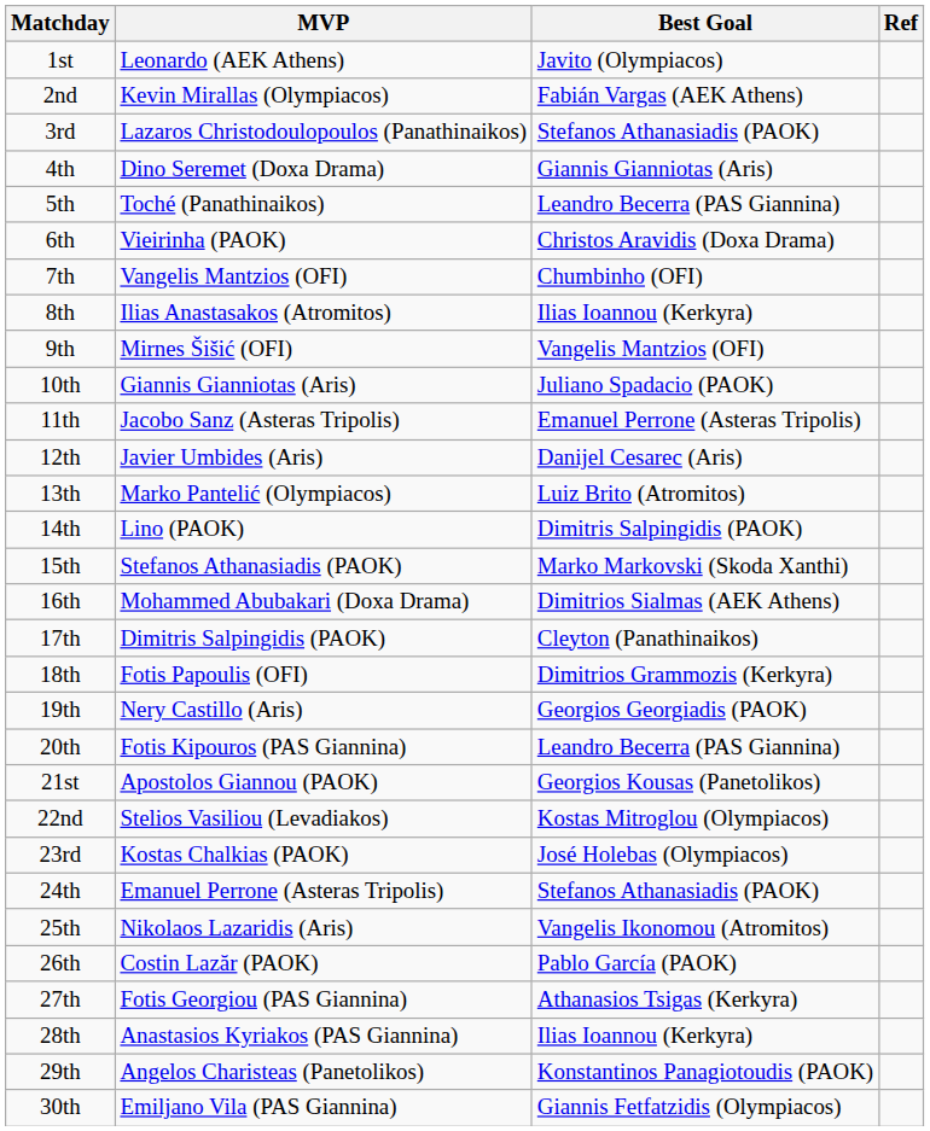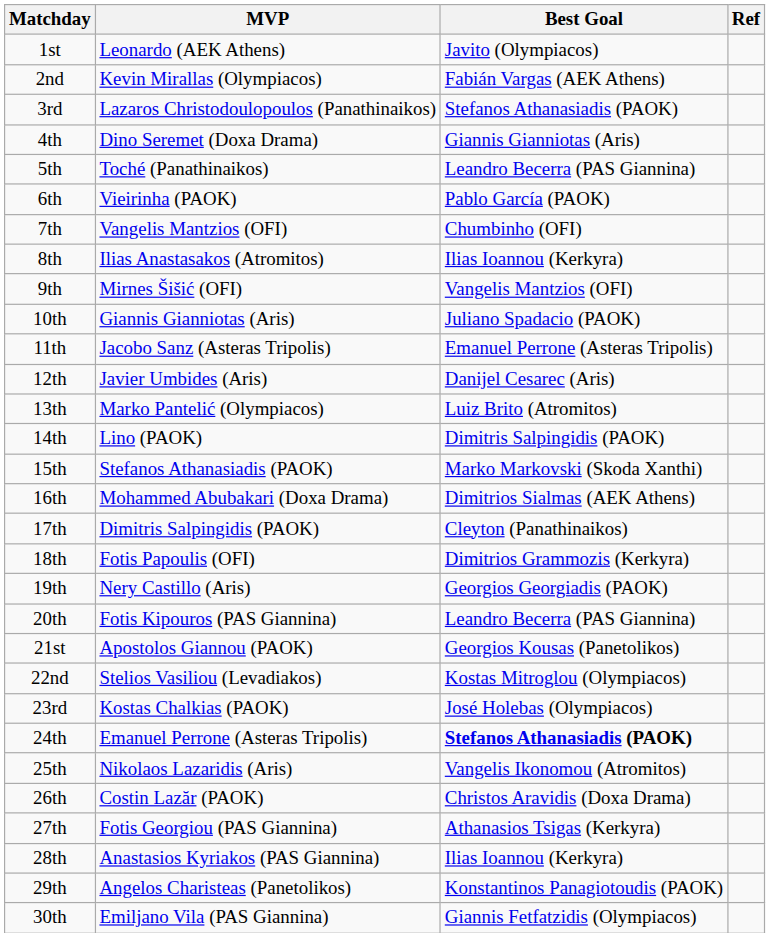 <table class="wikitable">
 <tr>
 <th>Matchday</th>
 <th>MVP</th>
 <th>Best Goal</th>
 <th>Ref</th>
 </tr>
 <tr>
 <td align="center">1st</td>
 <td> <a href='#'>Leonardo</a> (AEK Athens)</td>
 <td> <a href='#'>Javito</a> (Olympiacos)</td>
 <td align="center"></td>
 </tr>
 <tr>
 <td align="center">2nd</td>
 <td> <a href='#'>Kevin Mirallas</a> (Olympiacos)</td>
 <td> <a href='#'>Fabián Vargas</a> (AEK Athens)</td>
 <td align="center"></td>
 </tr>
 <tr>
 <td align="center">3rd</td>
 <td> <a href='#'>Lazaros Christodoulopoulos</a> (Panathinaikos)</td>
 <td> <a href='#'>Stefanos Athanasiadis</a> (PAOK)</td>
 <td align="center"></td>
 </tr>
 <tr>
 <td align="center">4th</td>
 <td> <a href='#'>Dino Seremet</a> (Doxa Drama)</td>
 <td> <a href='#'>Giannis Gianniotas</a> (Aris)</td>
 <td align="center"></td>
 </tr>
 <tr>
 <td align="center">5th</td>
 <td> <a href='#'>Toché</a> (Panathinaikos)</td>
 <td> <a href='#'>Leandro Becerra</a> (PAS Giannina)</td>
 <td align="center"></td>
 </tr>
 <tr>
 <td align="center">6th</td>
 <td> <a href='#'>Vieirinha</a> (PAOK)</td>
-<td> <a href='#'>Christos Aravidis</a> (Doxa Drama)</td>
+<td> <a href='#'>Pablo García</a> (PAOK)</td>
 <td align="center"></td>
 </tr>
 <tr>
 <td align="center">7th</td>
 <td> <a href='#'>Vangelis Mantzios</a> (OFI)</td>
 <td> <a href='#'>Chumbinho</a> (OFI)</td>
 <td align="center"></td>
 </tr>
 <tr>
 <td align="center">8th</td>
 <td> <a href='#'>Ilias Anastasakos</a> (Atromitos)</td>
 <td> <a href='#'>Ilias Ioannou</a> (Kerkyra)</td>
 <td align="center"></td>
 </tr>
 <tr>
 <td align="center">9th</td>
 <td> <a href='#'>Mirnes Šišić</a> (OFI)</td>
 <td> <a href='#'>Vangelis Mantzios</a> (OFI)</td>
 <td align="center"></td>
 </tr>
 <tr>
 <td align="center">10th</td>
 <td> <a href='#'>Giannis Gianniotas</a> (Aris)</td>
 <td> <a href='#'>Juliano Spadacio</a> (PAOK)</td>
 <td align="center"></td>
 </tr>
 <tr>
 <td align="center">11th</td>
 <td> <a href='#'>Jacobo Sanz</a> (Asteras Tripolis)</td>
 <td> <a href='#'>Emanuel Perrone</a> (Asteras Tripolis)</td>
 <td align="center"></td>
 </tr>
 <tr>
 <td align="center">12th</td>
 <td> <a href='#'>Javier Umbides</a> (Aris)</td>
 <td> <a href='#'>Danijel Cesarec</a> (Aris)</td>
 <td align="center"></td>
 </tr>
 <tr>
 <td align="center">13th</td>
 <td> <a href='#'>Marko Pantelić</a> (Olympiacos)</td>
 <td> <a href='#'>Luiz Brito</a> (Atromitos)</td>
 <td align="center"></td>
 </tr>
 <tr>
 <td align="center">14th</td>
 <td> <a href='#'>Lino</a> (PAOK)</td>
 <td> <a href='#'>Dimitris Salpingidis</a> (PAOK)</td>
 <td align="center"></td>
 </tr>
 <tr>
 <td align="center">15th</td>
 <td> <a href='#'>Stefanos Athanasiadis</a> (PAOK)</td>
 <td> <a href='#'>Marko Markovski</a> (Skoda Xanthi)</td>
 <td align="center"></td>
 </tr>
 <tr>
 <td align="center">16th</td>
 <td> <a href='#'>Mohammed Abubakari</a> (Doxa Drama)</td>
 <td> <a href='#'>Dimitrios Sialmas</a> (AEK Athens)</td>
 <td align="center"></td>
 </tr>
 <tr>
 <td align="center">17th</td>
 <td> <a href='#'>Dimitris Salpingidis</a> (PAOK)</td>
 <td> <a href='#'>Cleyton</a> (Panathinaikos)</td>
 <td align="center"></td>
 </tr>
 <tr>
 <td align="center">18th</td>
 <td> <a href='#'>Fotis Papoulis</a> (OFI)</td>
 <td> <a href='#'>Dimitrios Grammozis</a> (Kerkyra)</td>
 <td align="center"></td>
 </tr>
 <tr>
 <td align="center">19th</td>
 <td> <a href='#'>Nery Castillo</a> (Aris)</td>
 <td> <a href='#'>Georgios Georgiadis</a> (PAOK)</td>
 <td align="center"></td>
 </tr>
 <tr>
 <td align="center">20th</td>
 <td> <a href='#'>Fotis Kipouros</a> (PAS Giannina)</td>
 <td> <a href='#'>Leandro Becerra</a> (PAS Giannina)</td>
 <td align="center"></td>
 </tr>
 <tr>
 <td align="center">21st</td>
 <td> <a href='#'>Apostolos Giannou</a> (PAOK)</td>
 <td> <a href='#'>Georgios Kousas</a> (Panetolikos)</td>
 <td align="center"></td>
 </tr>
 <tr>
 <td align="center">22nd</td>
 <td> <a href='#'>Stelios Vasiliou</a> (Levadiakos)</td>
 <td> <a href='#'>Kostas Mitroglou</a> (Olympiacos)</td>
 <td align="center"></td>
 </tr>
 <tr>
 <td align="center">23rd</td>
 <td> <a href='#'>Kostas Chalkias</a> (PAOK)</td>
 <td> <a href='#'>José Holebas</a> (Olympiacos)</td>
 <td align="center"></td>
 </tr>
 <tr>
 <td align="center">24th</td>
 <td> <a href='#'>Emanuel Perrone</a> (Asteras Tripolis)</td>
-<td> <a href='#'>Stefanos Athanasiadis</a> (PAOK)</td>
+<td><strong> <a href='#'>Stefanos Athanasiadis</a> (PAOK)</strong></td>
 <td align="center"></td>
 </tr>
 <tr>
 <td align="center">25th</td>
 <td> <a href='#'>Nikolaos Lazaridis</a> (Aris)</td>
 <td> <a href='#'>Vangelis Ikonomou</a> (Atromitos)</td>
 <td align="center"></td>
 </tr>
 <tr>
 <td align="center">26th</td>
 <td> <a href='#'>Costin Lazăr</a> (PAOK)</td>
-<td> <a href='#'>Pablo García</a> (PAOK)</td>
+<td> <a href='#'>Christos Aravidis</a> (Doxa Drama)</td>
 <td align="center"></td>
 </tr>
 <tr>
 <td align="center">27th</td>
 <td> <a href='#'>Fotis Georgiou</a> (PAS Giannina)</td>
 <td> <a href='#'>Athanasios Tsigas</a> (Kerkyra)</td>
 <td align="center"></td>
 </tr>
 <tr>
 <td align="center">28th</td>
 <td> <a href='#'>Anastasios Kyriakos</a> (PAS Giannina)</td>
 <td> <a href='#'>Ilias Ioannou</a> (Kerkyra)</td>
 <td align="center"></td>
 </tr>
 <tr>
 <td align="center">29th</td>
 <td> <a href='#'>Angelos Charisteas</a> (Panetolikos)</td>
 <td> <a href='#'>Konstantinos Panagiotoudis</a> (PAOK)</td>
 <td align="center"></td>
 </tr>
 <tr>
 <td align="center">30th</td>
 <td> <a href='#'>Emiljano Vila</a> (PAS Giannina)</td>
 <td> <a href='#'>Giannis Fetfatzidis</a> (Olympiacos)</td>
 <td align="center"></td>
 </tr>
 </table>
